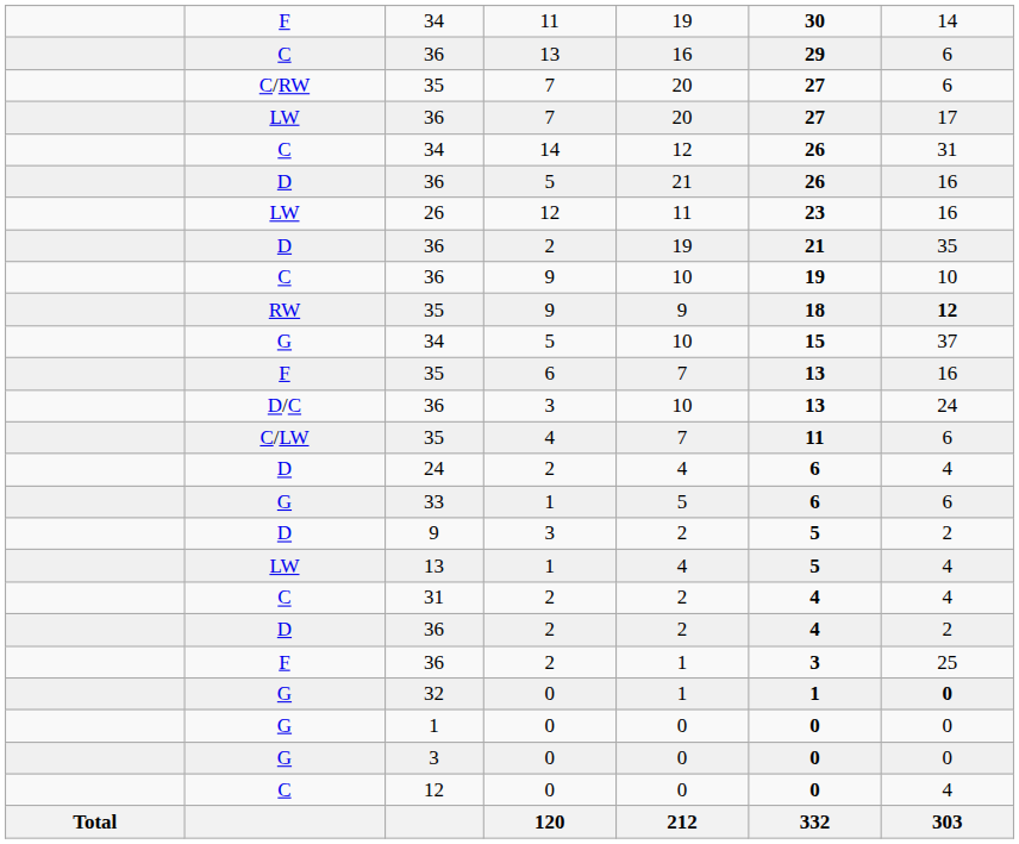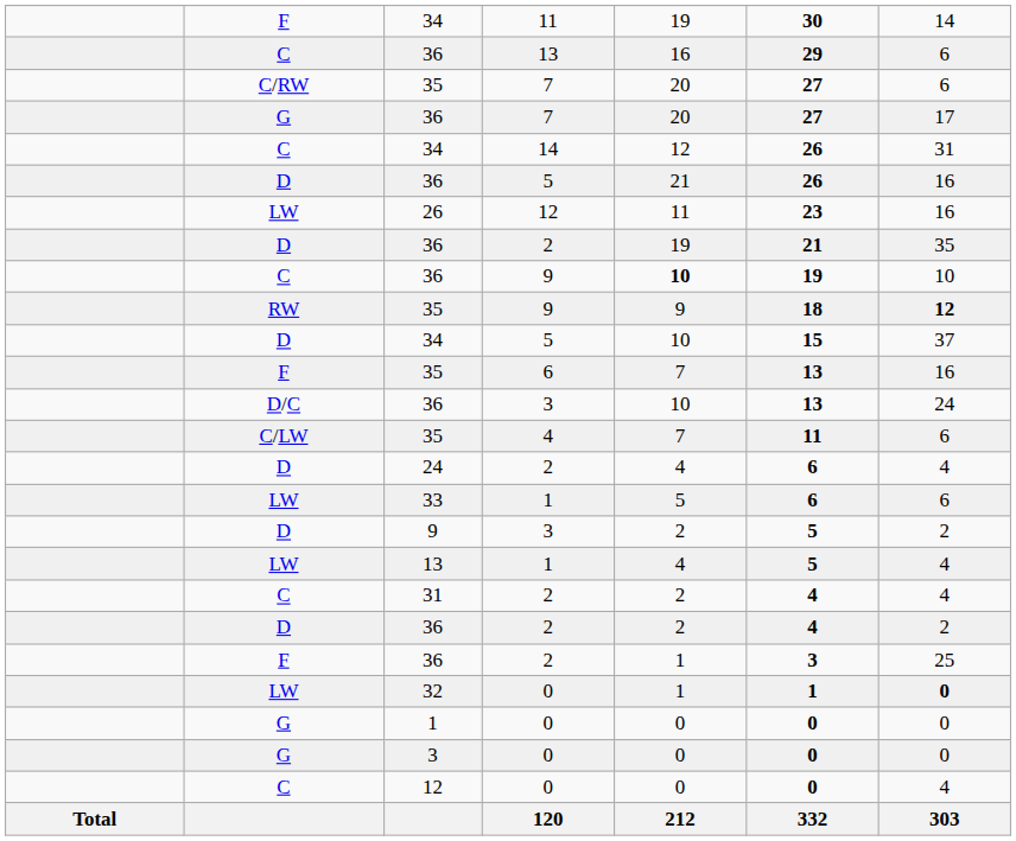 <table class="wikitable sortable" width =800>
 <tr align="center">
 </tr>
 <tr align="center" bgcolor="">
 <td></td>
 <td><a href='#'>F</a></td>
 <td>34</td>
 <td>11</td>
 <td>19</td>
 <td><strong>30</strong></td>
 <td>14</td>
 </tr>
 <tr align="center" bgcolor="f0f0f0">
 <td></td>
 <td><a href='#'>C</a></td>
 <td>36</td>
 <td>13</td>
 <td>16</td>
 <td><strong>29</strong></td>
 <td>6</td>
 </tr>
 <tr align="center" bgcolor="">
 <td></td>
 <td><a href='#'>C</a>/<a href='#'>RW</a></td>
 <td>35</td>
 <td>7</td>
 <td>20</td>
 <td><strong>27</strong></td>
 <td>6</td>
 </tr>
 <tr align="center" bgcolor="f0f0f0">
 <td></td>
-<td><a href='#'>LW</a></td>
+<td><a href='#'>G</a></td>
 <td>36</td>
 <td>7</td>
 <td>20</td>
 <td><strong>27</strong></td>
 <td>17</td>
 </tr>
 <tr align="center" bgcolor="">
 <td></td>
 <td><a href='#'>C</a></td>
 <td>34</td>
 <td>14</td>
 <td>12</td>
 <td><strong>26</strong></td>
 <td>31</td>
 </tr>
 <tr align="center" bgcolor="f0f0f0">
 <td></td>
 <td><a href='#'>D</a></td>
 <td>36</td>
 <td>5</td>
 <td>21</td>
 <td><strong>26</strong></td>
 <td>16</td>
 </tr>
 <tr align="center" bgcolor="">
 <td></td>
 <td><a href='#'>LW</a></td>
 <td>26</td>
 <td>12</td>
 <td>11</td>
 <td><strong>23</strong></td>
 <td>16</td>
 </tr>
 <tr align="center" bgcolor="f0f0f0">
 <td></td>
 <td><a href='#'>D</a></td>
 <td>36</td>
 <td>2</td>
 <td>19</td>
 <td><strong>21</strong></td>
 <td>35</td>
 </tr>
 <tr align="center" bgcolor="">
 <td></td>
 <td><a href='#'>C</a></td>
 <td>36</td>
 <td>9</td>
-<td>10</td>
+<td><strong>10</strong></td>
 <td><strong>19</strong></td>
 <td>10</td>
 </tr>
 <tr align="center" bgcolor="f0f0f0">
 <td></td>
 <td><a href='#'>RW</a></td>
 <td>35</td>
 <td>9</td>
 <td>9</td>
 <td><strong>18</strong></td>
 <td><strong>12</strong></td>
 </tr>
 <tr align="center" bgcolor="">
 <td></td>
-<td><a href='#'>G</a></td>
+<td><a href='#'>D</a></td>
 <td>34</td>
 <td>5</td>
 <td>10</td>
 <td><strong>15</strong></td>
 <td>37</td>
 </tr>
 <tr align="center" bgcolor="f0f0f0">
 <td></td>
 <td><a href='#'>F</a></td>
 <td>35</td>
 <td>6</td>
 <td>7</td>
 <td><strong>13</strong></td>
 <td>16</td>
 </tr>
 <tr align="center" bgcolor="">
 <td></td>
 <td><a href='#'>D</a>/<a href='#'>C</a></td>
 <td>36</td>
 <td>3</td>
 <td>10</td>
 <td><strong>13</strong></td>
 <td>24</td>
 </tr>
 <tr align="center" bgcolor="f0f0f0">
 <td></td>
 <td><a href='#'>C</a>/<a href='#'>LW</a></td>
 <td>35</td>
 <td>4</td>
 <td>7</td>
 <td><strong>11</strong></td>
 <td>6</td>
 </tr>
 <tr align="center" bgcolor="">
 <td></td>
 <td><a href='#'>D</a></td>
 <td>24</td>
 <td>2</td>
 <td>4</td>
 <td><strong>6</strong></td>
 <td>4</td>
 </tr>
 <tr align="center" bgcolor="f0f0f0">
 <td></td>
-<td><a href='#'>G</a></td>
+<td><a href='#'>LW</a></td>
 <td>33</td>
 <td>1</td>
 <td>5</td>
 <td><strong>6</strong></td>
 <td>6</td>
 </tr>
 <tr align="center" bgcolor="">
 <td></td>
 <td><a href='#'>D</a></td>
 <td>9</td>
 <td>3</td>
 <td>2</td>
 <td><strong>5</strong></td>
 <td>2</td>
 </tr>
 <tr align="center" bgcolor="f0f0f0">
 <td></td>
 <td><a href='#'>LW</a></td>
 <td>13</td>
 <td>1</td>
 <td>4</td>
 <td><strong>5</strong></td>
 <td>4</td>
 </tr>
 <tr align="center" bgcolor="">
 <td></td>
 <td><a href='#'>C</a></td>
 <td>31</td>
 <td>2</td>
 <td>2</td>
 <td><strong>4</strong></td>
 <td>4</td>
 </tr>
 <tr align="center" bgcolor="f0f0f0">
 <td></td>
 <td><a href='#'>D</a></td>
 <td>36</td>
 <td>2</td>
 <td>2</td>
 <td><strong>4</strong></td>
 <td>2</td>
 </tr>
 <tr align="center" bgcolor="">
 <td></td>
 <td><a href='#'>F</a></td>
 <td>36</td>
 <td>2</td>
 <td>1</td>
 <td><strong>3</strong></td>
 <td>25</td>
 </tr>
 <tr align="center" bgcolor="f0f0f0">
 <td></td>
-<td><a href='#'>G</a></td>
+<td><a href='#'>LW</a></td>
 <td>32</td>
 <td>0</td>
 <td>1</td>
 <td><strong>1</strong></td>
 <td><strong>0</strong></td>
 </tr>
 <tr align="center" bgcolor="">
 <td></td>
 <td><a href='#'>G</a></td>
 <td>1</td>
 <td>0</td>
 <td>0</td>
 <td><strong>0</strong></td>
 <td>0</td>
 </tr>
 <tr align="center" bgcolor="f0f0f0">
 <td></td>
 <td><a href='#'>G</a></td>
 <td>3</td>
 <td>0</td>
 <td>0</td>
 <td><strong>0</strong></td>
 <td>0</td>
 </tr>
 <tr align="center" bgcolor="">
 <td></td>
 <td><a href='#'>C</a></td>
 <td>12</td>
 <td>0</td>
 <td>0</td>
 <td><strong>0</strong></td>
 <td>4</td>
 </tr>
 <tr>
 <th>Total</th>
 <th></th>
 <th></th>
 <th>120</th>
 <th>212</th>
 <th>332</th>
 <th>303</th>
 </tr>
 </table>
